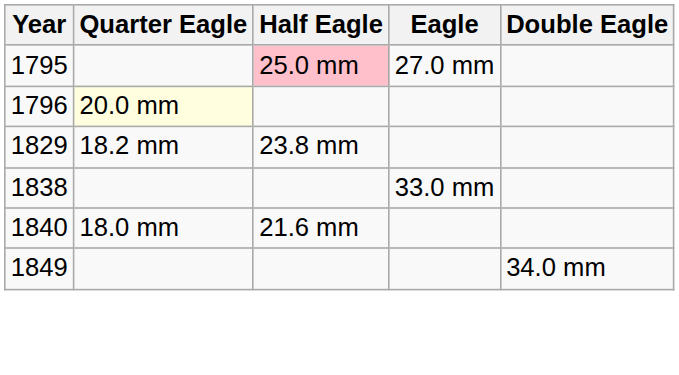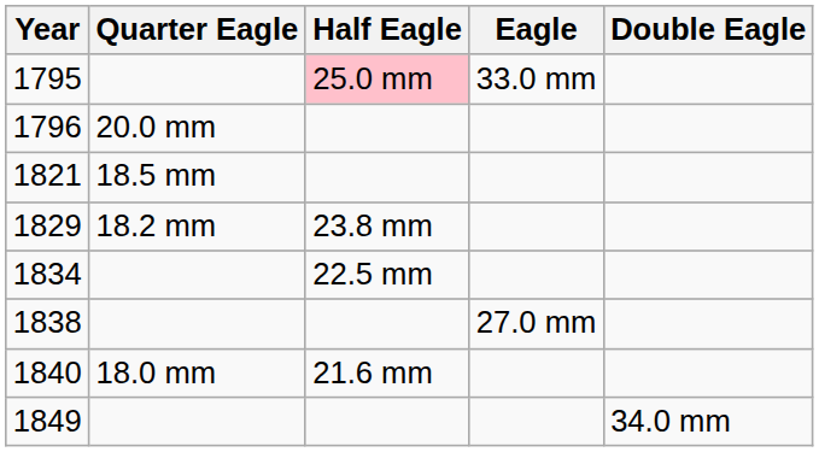 <table class="wikitable">
 <tr>
 <th>Year</th>
 <th>Quarter Eagle</th>
 <th>Half Eagle</th>
 <th>Eagle</th>
 <th>Double Eagle</th>
 </tr>
 <tr>
 <td>1795</td>
 <td></td>
 <td style="background: pink;">25.0 mm</td>
-<td>27.0 mm</td>
+<td>33.0 mm</td>
 <td></td>
 </tr>
 <tr>
 <td>1796</td>
-<td style="background: lightyellow;">20.0 mm</td>
+<td>20.0 mm</td>
+<td></td>
+<td></td>
+<td></td>
+</tr>
+<tr>
+<td>1821</td>
+<td>18.5 mm</td>
 <td></td>
 <td></td>
 <td></td>
 </tr>
 <tr>
 <td>1829</td>
 <td>18.2 mm</td>
 <td>23.8 mm</td>
 <td></td>
 <td></td>
 </tr>
 <tr>
+<td>1834</td>
+<td></td>
+<td>22.5 mm</td>
+<td></td>
+<td></td>
+</tr>
+<tr>
 <td>1838</td>
 <td></td>
 <td></td>
-<td>33.0 mm</td>
+<td>27.0 mm</td>
 <td></td>
 </tr>
 <tr>
 <td>1840</td>
 <td>18.0 mm</td>
 <td>21.6 mm</td>
 <td></td>
 <td></td>
 </tr>
 <tr>
 <td>1849</td>
 <td></td>
 <td></td>
 <td></td>
 <td>34.0 mm</td>
 </tr>
 </table>
